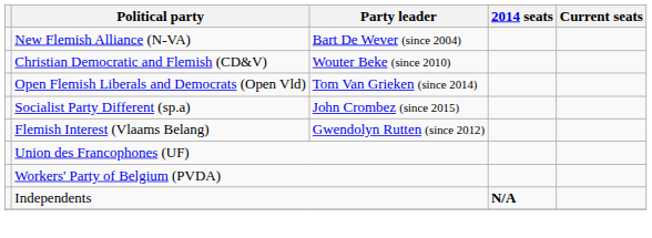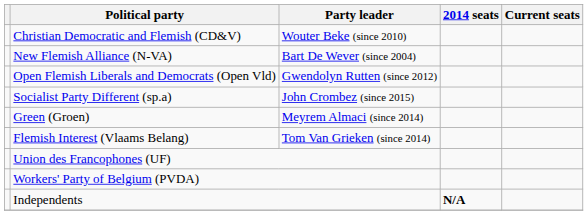 <table class="wikitable">
 <tr>
 <th></th>
 <th>Political party</th>
 <th>Party leader</th>
 <th><a href='#'>2014</a> seats</th>
 <th>Current seats</th>
 </tr>
 <tr>
 <td></td>
+<td><a href='#'>Christian Democratic and Flemish</a> (CD&V)</td>
+<td><a href='#'>Wouter Beke</a> <small>(since 2010)</small></td>
+<td></td>
+<td></td>
+</tr>
+<tr>
+<td></td>
 <td><a href='#'>New Flemish Alliance</a> (N-VA)</td>
 <td><a href='#'>Bart De Wever</a> <small>(since 2004)</small></td>
 <td></td>
 <td></td>
 </tr>
 <tr>
 <td></td>
-<td><a href='#'>Christian Democratic and Flemish</a> (CD&V)</td>
-<td><a href='#'>Wouter Beke</a> <small>(since 2010)</small></td>
-<td></td>
-<td></td>
-</tr>
-<tr>
-<td></td>
 <td><a href='#'>Open Flemish Liberals and Democrats</a> (Open Vld)</td>
-<td><a href='#'>Tom Van Grieken</a> <small>(since 2014)</small></td>
+<td><a href='#'>Gwendolyn Rutten</a> <small>(since 2012)</small></td>
 <td></td>
 <td></td>
 </tr>
 <tr>
 <td></td>
 <td><a href='#'>Socialist Party Different</a> (sp.a)</td>
 <td><a href='#'>John Crombez</a> <small>(since 2015)</small></td>
 <td></td>
 <td></td>
 </tr>
 <tr>
 <td></td>
+<td><a href='#'>Green</a> (Groen)</td>
+<td><a href='#'>Meyrem Almaci</a> <small>(since 2014)</small></td>
+<td></td>
+<td></td>
+</tr>
+<tr>
+<td></td>
 <td><a href='#'>Flemish Interest</a> (Vlaams Belang)</td>
-<td><a href='#'>Gwendolyn Rutten</a> <small>(since 2012)</small></td>
+<td><a href='#'>Tom Van Grieken</a> <small>(since 2014)</small></td>
 <td></td>
 <td></td>
 </tr>
 <tr>
 <td></td>
 <td colspan="2"><a href='#'>Union des Francophones</a> (UF)</td>
 <td></td>
 <td></td>
 </tr>
 <tr>
 <td></td>
 <td colspan="2"><a href='#'>Workers' Party of Belgium</a> (PVDA)</td>
 <td></td>
 <td></td>
 </tr>
 <tr>
 <td></td>
 <td colspan="2">Independents</td>
 <td><strong>N/A</strong></td>
 <td></td>
 </tr>
 <tr>
 </tr>
 </table>
